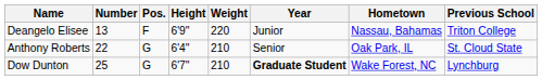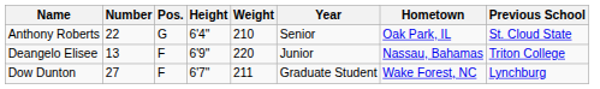 <table class="wikitable sortable" border="1">
 <tr>
 <th>Name</th>
 <th>Number</th>
 <th>Pos.</th>
 <th>Height</th>
 <th>Weight</th>
 <th>Year</th>
 <th>Hometown</th>
 <th class="unsortable">Previous School</th>
 </tr>
 <tr>
+<td>Anthony Roberts</td>
+<td>22</td>
+<td>G</td>
+<td>6'4"</td>
+<td>210</td>
+<td>Senior</td>
+<td><a href='#'>Oak Park, IL</a></td>
+<td><a href='#'>St. Cloud State</a></td>
+</tr>
+<tr>
 <td>Deangelo Elisee</td>
 <td>13</td>
 <td>F</td>
 <td>6'9"</td>
 <td>220</td>
 <td>Junior</td>
 <td><a href='#'>Nassau, Bahamas</a></td>
 <td><a href='#'>Triton College</a></td>
 </tr>
 <tr>
-<td>Anthony Roberts</td>
-<td>22</td>
-<td>G</td>
-<td>6'4"</td>
-<td>210</td>
-<td>Senior</td>
-<td><a href='#'>Oak Park, IL</a></td>
-<td><a href='#'>St. Cloud State</a></td>
-</tr>
-<tr>
 <td>Dow Dunton</td>
-<td>25</td>
-<td>G</td>
+<td>27</td>
+<td>F</td>
 <td>6'7"</td>
-<td>210</td>
-<td><strong>Graduate Student</strong></td>
+<td>211</td>
+<td>Graduate Student</td>
 <td><a href='#'>Wake Forest, NC</a></td>
 <td><a href='#'>Lynchburg</a></td>
 </tr>
 </table>
